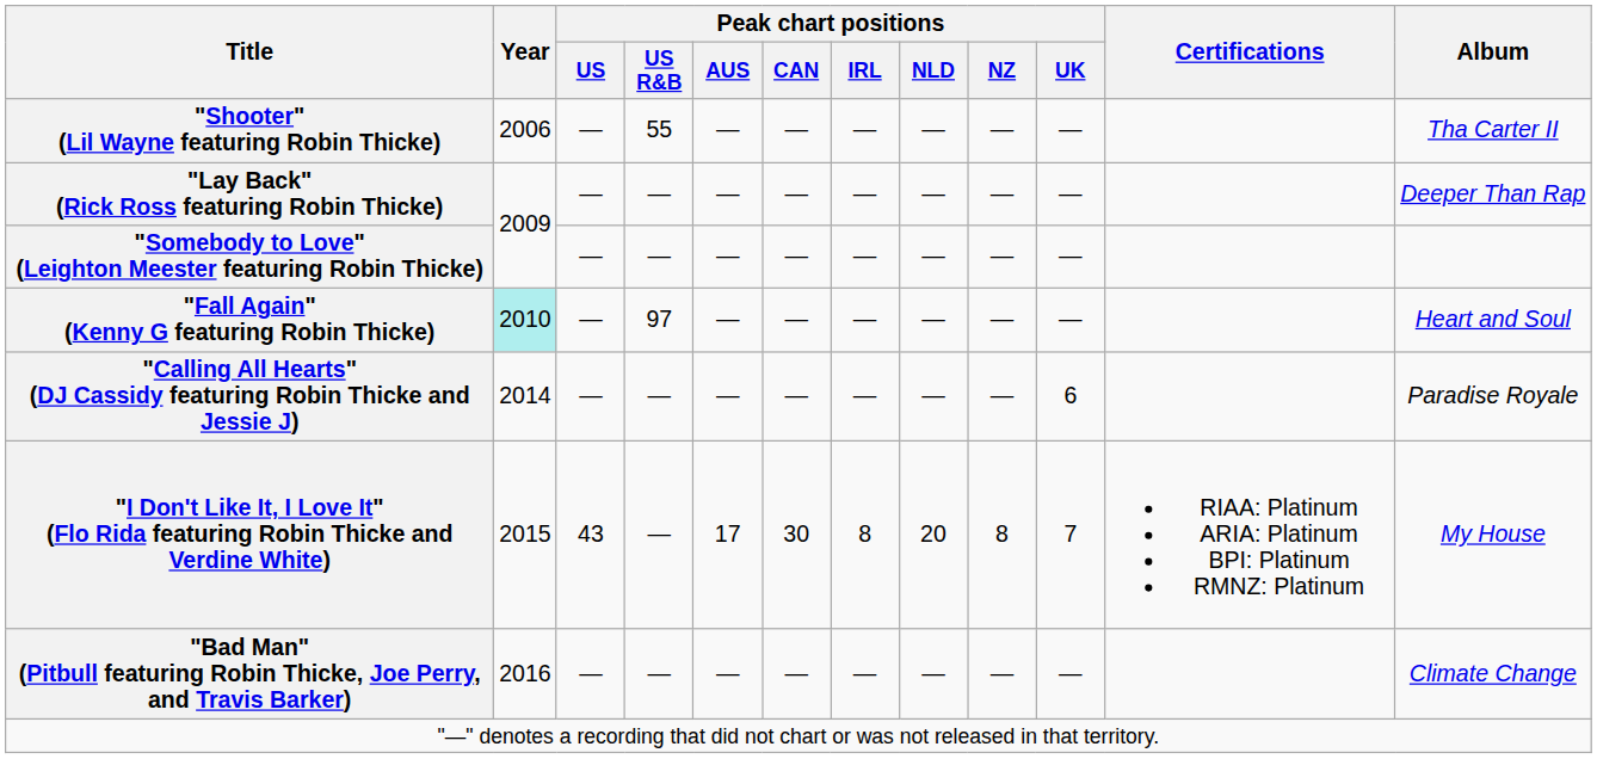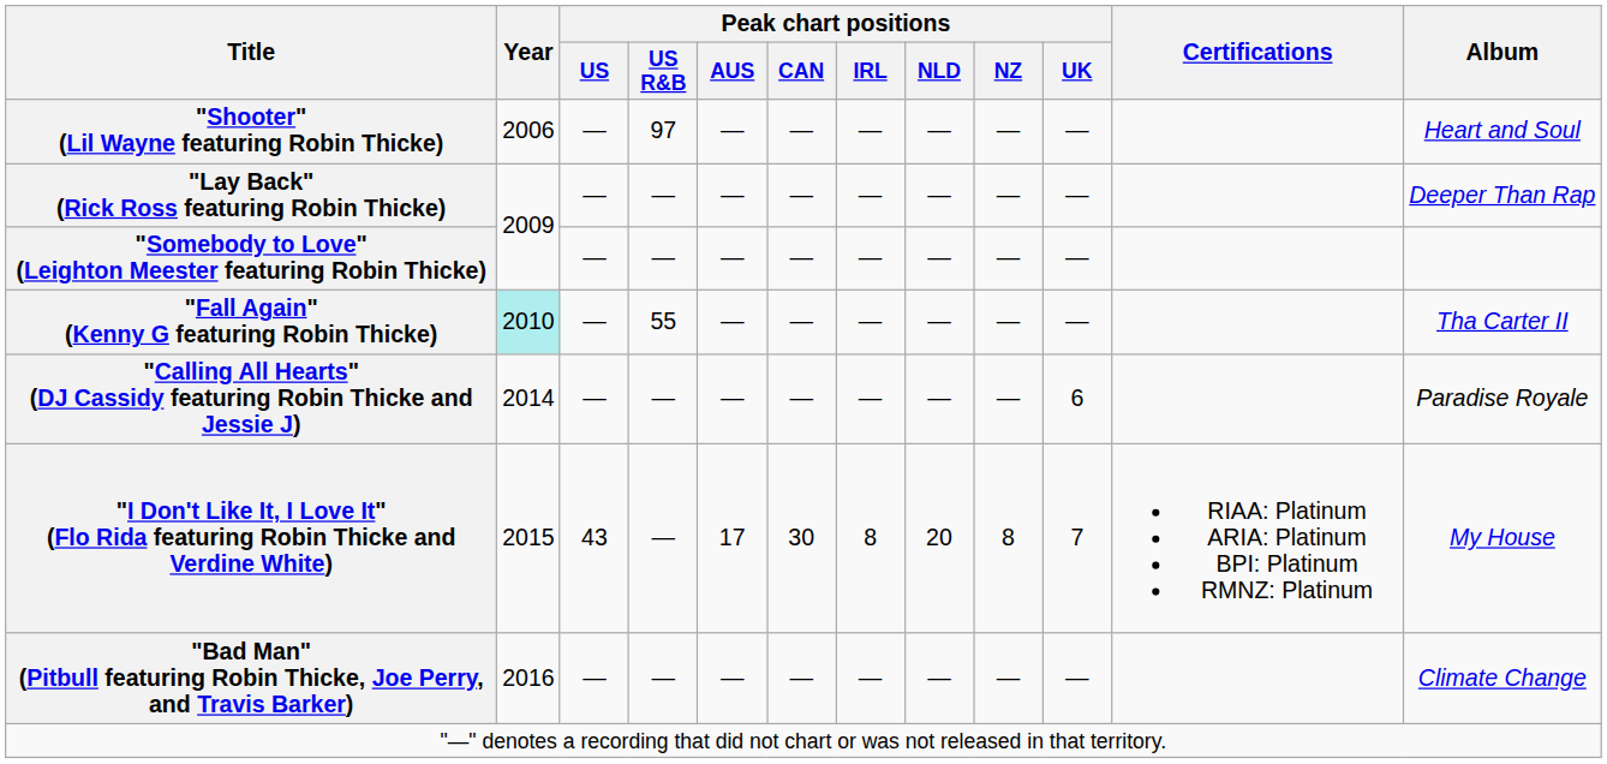 <table class="wikitable plainrowheaders" style="text-align:center;" border="1">
 <tr>
 <th scope="col" rowspan="2" style="width:20.5em;">Title</th>
 <th scope="col" rowspan="2">Year</th>
 <th scope="col" colspan="8">Peak chart positions</th>
 <th scope="col" rowspan="2" style="width:12em;"><a href='#'>Certifications</a></th>
 <th scope="col" rowspan="2">Album</th>
 </tr>
 <tr>
 <th scope="col" style="width:2.8em;font-size:90%;"><a href='#'>US</a><br></th>
 <th scope="col" style="width:2.8em;font-size:90%;"><a href='#'>US<br>R&B</a><br></th>
 <th scope="col" style="width:2.8em;font-size:90%;"><a href='#'>AUS</a><br></th>
 <th scope="col" style="width:2.8em;font-size:90%;"><a href='#'>CAN</a><br></th>
 <th scope="col" style="width:2.8em;font-size:90%;"><a href='#'>IRL</a><br></th>
 <th scope="col" style="width:2.8em;font-size:90%;"><a href='#'>NLD</a><br></th>
 <th scope="col" style="width:2.8em;font-size:90%;"><a href='#'>NZ</a><br></th>
 <th scope="col" style="width:2.8em;font-size:90%;"><a href='#'>UK</a><br></th>
 </tr>
 <tr>
 <th scope="row">"<a href='#'>Shooter</a>"<br><span>(<a href='#'>Lil Wayne</a> featuring Robin Thicke)</span></th>
 <td>2006</td>
 <td>—</td>
-<td>55</td>
+<td>97</td>
 <td>—</td>
 <td>—</td>
 <td>—</td>
 <td>—</td>
 <td>—</td>
 <td>—</td>
 <td></td>
-<td><em><a href='#'>Tha Carter II</a></em></td>
+<td><em><a href='#'>Heart and Soul</a></em></td>
 </tr>
 <tr>
 <th scope="row">"Lay Back"<br><span>(<a href='#'>Rick Ross</a> featuring Robin Thicke)</span></th>
 <td rowspan="2">2009</td>
 <td>—</td>
 <td>—</td>
 <td>—</td>
 <td>—</td>
 <td>—</td>
 <td>—</td>
 <td>—</td>
 <td>—</td>
 <td></td>
 <td><em><a href='#'>Deeper Than Rap</a></em></td>
 </tr>
 <tr>
 <th scope="row">"<a href='#'>Somebody to Love</a>"<br><span>(<a href='#'>Leighton Meester</a> featuring Robin Thicke)</span></th>
 <td>—</td>
 <td>—</td>
 <td>—</td>
 <td>—</td>
 <td>—</td>
 <td>—</td>
 <td>—</td>
 <td>—</td>
 <td></td>
 <td></td>
 </tr>
 <tr>
 <th scope="row">"<a href='#'>Fall Again</a>"<br><span>(<a href='#'>Kenny G</a> featuring Robin Thicke)</span></th>
 <td style="background: paleturquoise;">2010</td>
 <td>—</td>
-<td>97</td>
+<td>55</td>
 <td>—</td>
 <td>—</td>
 <td>—</td>
 <td>—</td>
 <td>—</td>
 <td>—</td>
 <td></td>
-<td><em><a href='#'>Heart and Soul</a></em></td>
+<td><em><a href='#'>Tha Carter II</a></em></td>
 </tr>
 <tr>
 <th scope="row">"<a href='#'>Calling All Hearts</a>"<br><span>(<a href='#'>DJ Cassidy</a> featuring Robin Thicke and <a href='#'>Jessie J</a>)</span></th>
 <td>2014</td>
 <td>—</td>
 <td>—</td>
 <td>—</td>
 <td>—</td>
 <td>—</td>
 <td>—</td>
 <td>—</td>
 <td>6</td>
 <td></td>
 <td><em>Paradise Royale</em></td>
 </tr>
 <tr>
 <th scope="row">"<a href='#'>I Don't Like It, I Love It</a>"<br><span>(<a href='#'>Flo Rida</a> featuring Robin Thicke and <a href='#'>Verdine White</a>)</span></th>
 <td>2015</td>
 <td>43</td>
 <td>—</td>
 <td>17</td>
 <td>30</td>
 <td>8</td>
 <td>20</td>
 <td>8</td>
 <td>7</td>
 <td><br><ul><li>RIAA: Platinum</li><li>ARIA: Platinum</li><li>BPI: Platinum</li><li>RMNZ: Platinum</li></ul></td>
 <td><em><a href='#'>My House</a></em></td>
 </tr>
 <tr>
 <th scope="row">"Bad Man"<br><span>(<a href='#'>Pitbull</a> featuring Robin Thicke, <a href='#'>Joe Perry</a>, and <a href='#'>Travis Barker</a>)</span></th>
 <td>2016</td>
 <td>—</td>
 <td>—</td>
 <td>—</td>
 <td>—</td>
 <td>—</td>
 <td>—</td>
 <td>—</td>
 <td>—</td>
 <td></td>
 <td><em><a href='#'>Climate Change</a></em></td>
 </tr>
 <tr>
 <td colspan="12" style="font-size:90%">"—" denotes a recording that did not chart or was not released in that territory.</td>
 </tr>
 </table>
